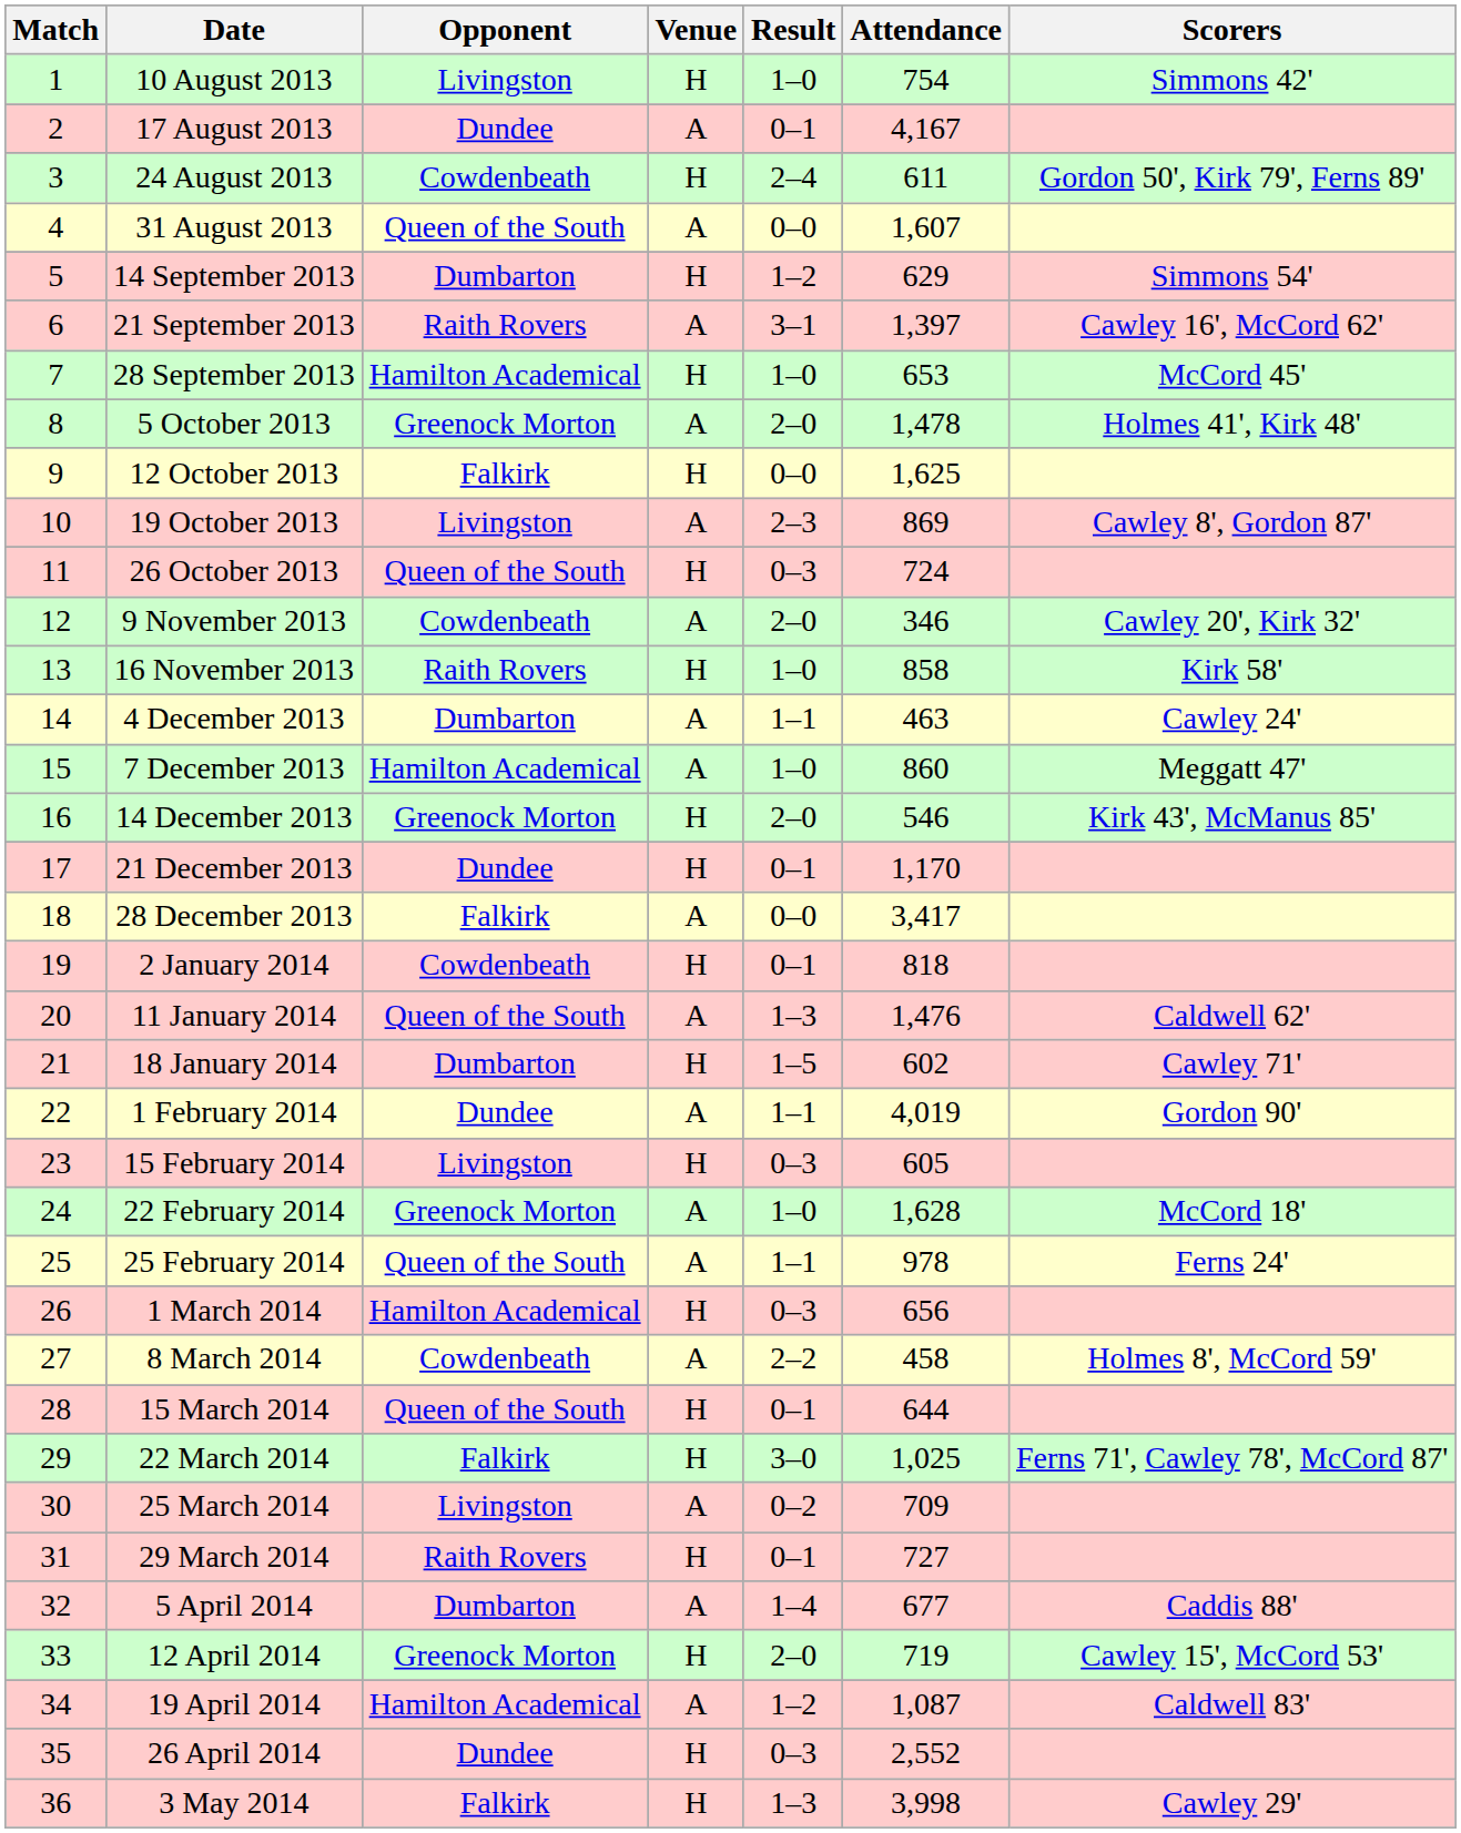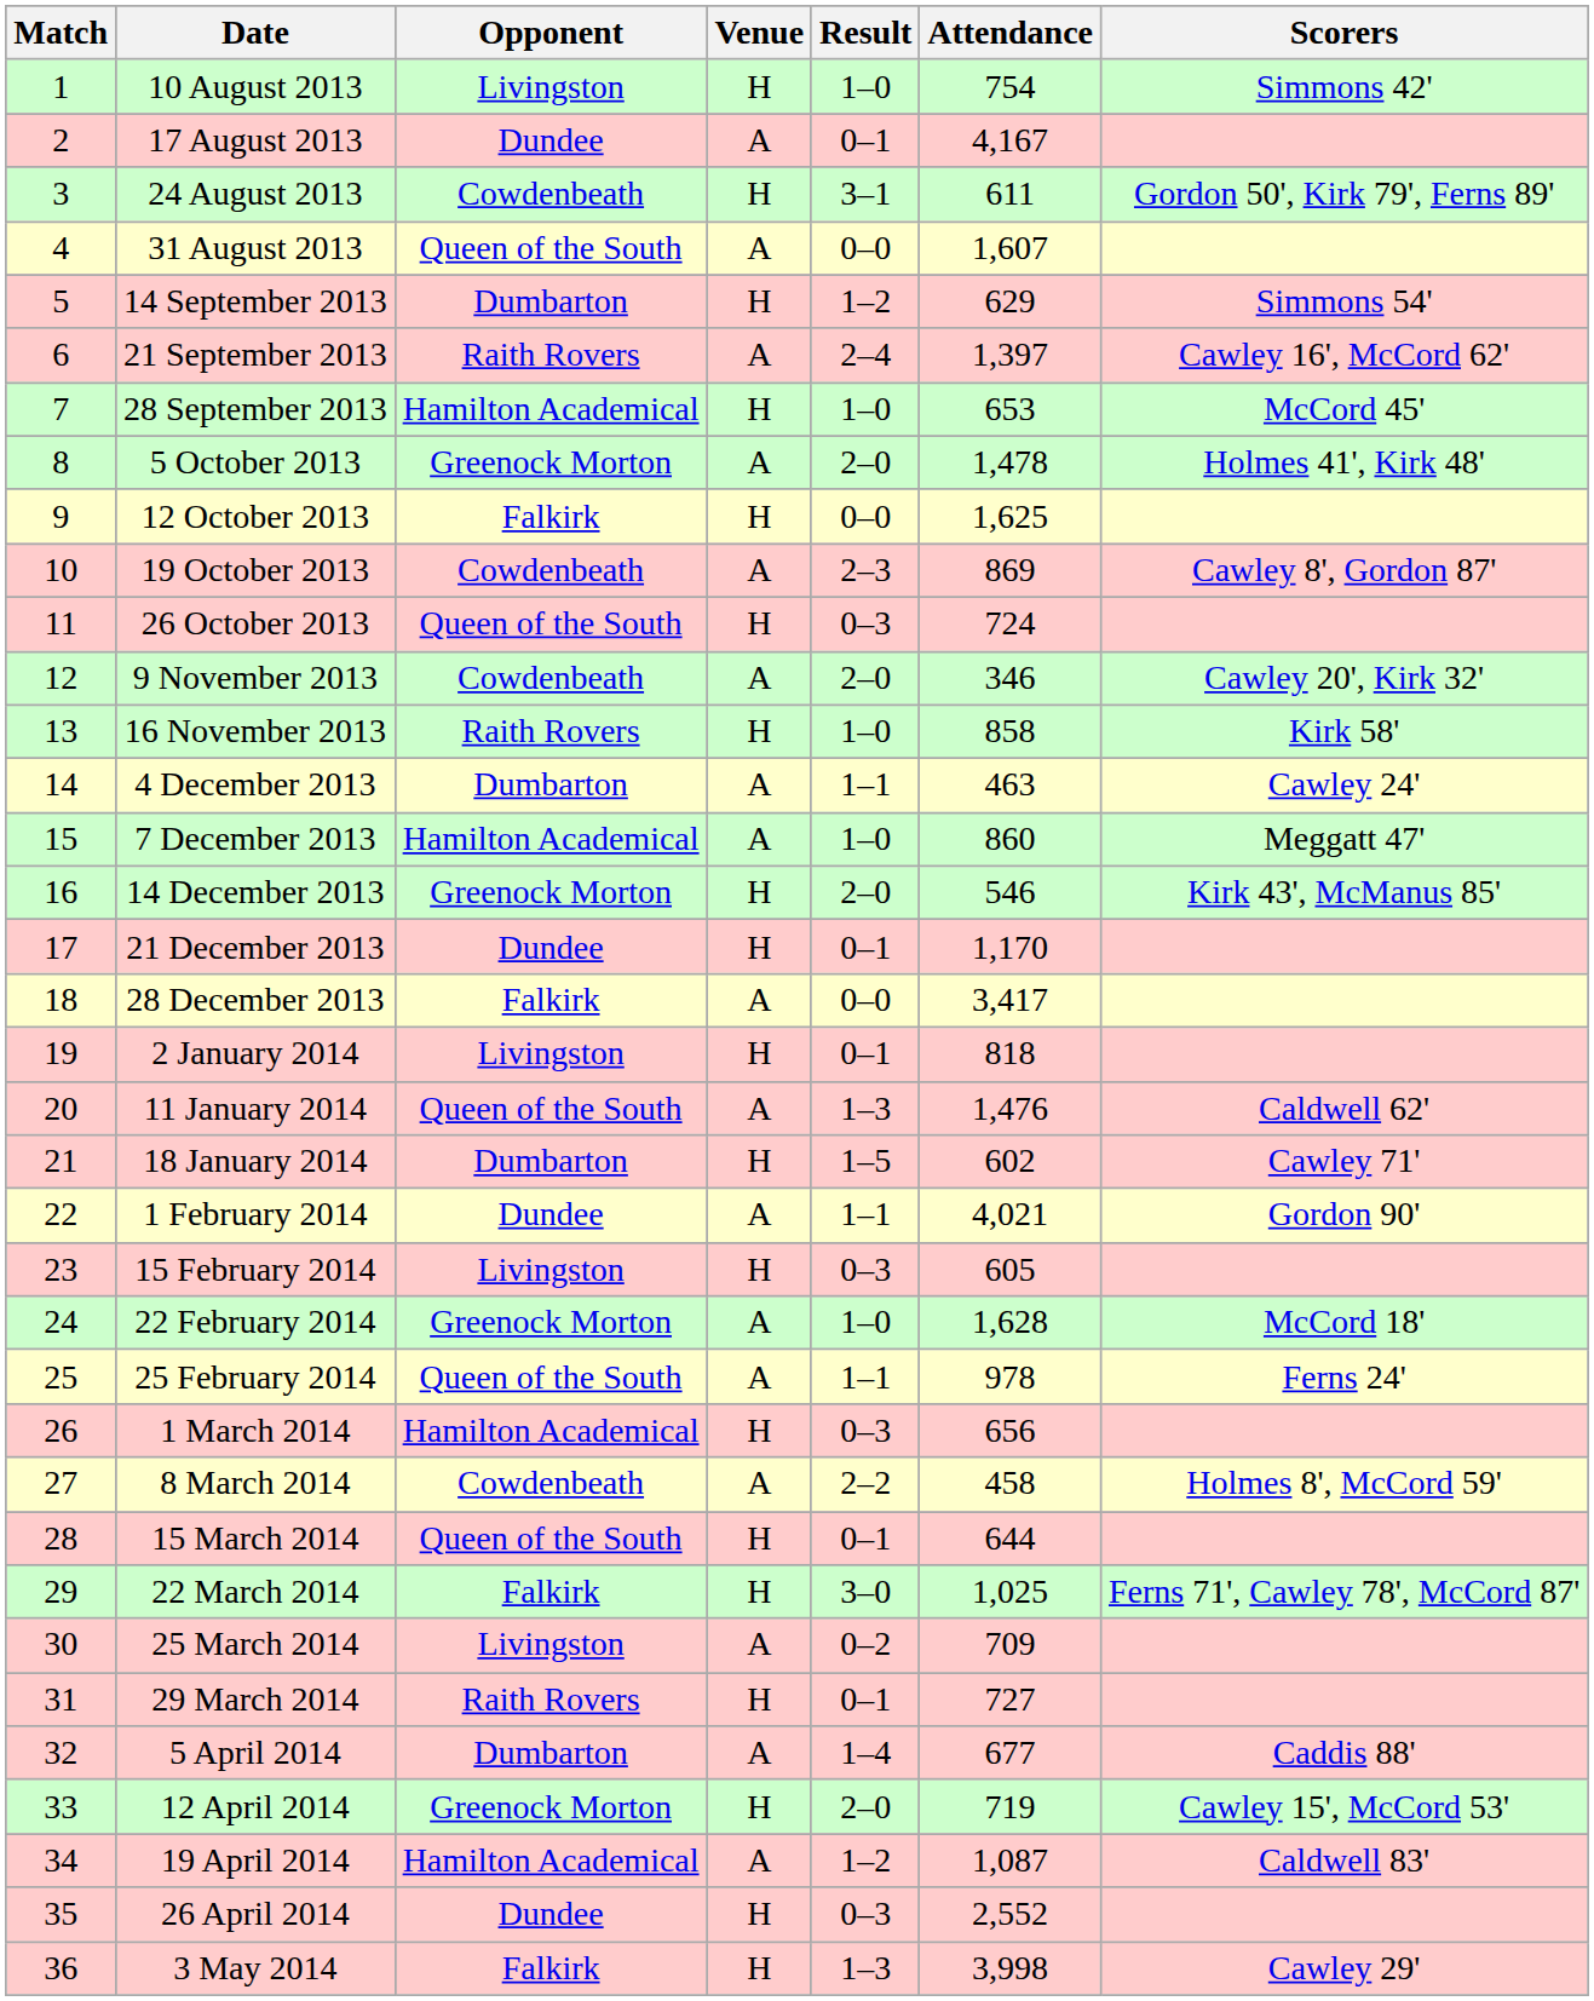 <table class="wikitable" style="font-size:100%; text-align:center">
 <tr>
 <th>Match</th>
 <th>Date</th>
 <th>Opponent</th>
 <th>Venue</th>
 <th>Result</th>
 <th>Attendance</th>
 <th>Scorers</th>
 </tr>
 <tr style="background: #CCFFCC;">
 <td>1</td>
 <td>10 August 2013</td>
 <td><a href='#'>Livingston</a></td>
 <td>H</td>
 <td>1–0</td>
 <td>754</td>
 <td><a href='#'>Simmons</a> 42'</td>
 </tr>
 <tr style="background: #FFCCCC;">
 <td>2</td>
 <td>17 August 2013</td>
 <td><a href='#'>Dundee</a></td>
 <td>A</td>
 <td>0–1</td>
 <td>4,167</td>
 <td></td>
 </tr>
 <tr style="background: #CCFFCC;">
 <td>3</td>
 <td>24 August 2013</td>
 <td><a href='#'>Cowdenbeath</a></td>
 <td>H</td>
-<td>2–4</td>
+<td>3–1</td>
 <td>611</td>
 <td><a href='#'>Gordon</a> 50', <a href='#'>Kirk</a> 79', <a href='#'>Ferns</a> 89'</td>
 </tr>
 <tr style="background: #FFFFCC;">
 <td>4</td>
 <td>31 August 2013</td>
 <td><a href='#'>Queen of the South</a></td>
 <td>A</td>
 <td>0–0</td>
 <td>1,607</td>
 <td></td>
 </tr>
 <tr style="background: #FFCCCC;">
 <td>5</td>
 <td>14 September 2013</td>
 <td><a href='#'>Dumbarton</a></td>
 <td>H</td>
 <td>1–2</td>
 <td>629</td>
 <td><a href='#'>Simmons</a> 54'</td>
 </tr>
 <tr style="background: #FFCCCC;">
 <td>6</td>
 <td>21 September 2013</td>
 <td><a href='#'>Raith Rovers</a></td>
 <td>A</td>
-<td>3–1</td>
+<td>2–4</td>
 <td>1,397</td>
 <td><a href='#'>Cawley</a> 16', <a href='#'>McCord</a> 62'</td>
 </tr>
 <tr style="background: #CCFFCC;">
 <td>7</td>
 <td>28 September 2013</td>
 <td><a href='#'>Hamilton Academical</a></td>
 <td>H</td>
 <td>1–0</td>
 <td>653</td>
 <td><a href='#'>McCord</a> 45'</td>
 </tr>
 <tr style="background: #CCFFCC;">
 <td>8</td>
 <td>5 October 2013</td>
 <td><a href='#'>Greenock Morton</a></td>
 <td>A</td>
 <td>2–0</td>
 <td>1,478</td>
 <td><a href='#'>Holmes</a> 41', <a href='#'>Kirk</a> 48'</td>
 </tr>
 <tr style="background: #FFFFCC;">
 <td>9</td>
 <td>12 October 2013</td>
 <td><a href='#'>Falkirk</a></td>
 <td>H</td>
 <td>0–0</td>
 <td>1,625</td>
 <td></td>
 </tr>
 <tr style="background: #FFCCCC;">
 <td>10</td>
 <td>19 October 2013</td>
-<td><a href='#'>Livingston</a></td>
+<td><a href='#'>Cowdenbeath</a></td>
 <td>A</td>
 <td>2–3</td>
 <td>869</td>
 <td><a href='#'>Cawley</a> 8', <a href='#'>Gordon</a> 87'</td>
 </tr>
 <tr style="background: #FFCCCC;">
 <td>11</td>
 <td>26 October 2013</td>
 <td><a href='#'>Queen of the South</a></td>
 <td>H</td>
 <td>0–3</td>
 <td>724</td>
 <td></td>
 </tr>
 <tr style="background: #CCFFCC;">
 <td>12</td>
 <td>9 November 2013</td>
 <td><a href='#'>Cowdenbeath</a></td>
 <td>A</td>
 <td>2–0</td>
 <td>346</td>
 <td><a href='#'>Cawley</a> 20', <a href='#'>Kirk</a> 32'</td>
 </tr>
 <tr style="background: #CCFFCC;">
 <td>13</td>
 <td>16 November 2013</td>
 <td><a href='#'>Raith Rovers</a></td>
 <td>H</td>
 <td>1–0</td>
 <td>858</td>
 <td><a href='#'>Kirk</a> 58'</td>
 </tr>
 <tr style="background: #FFFFCC;">
 <td>14</td>
 <td>4 December 2013</td>
 <td><a href='#'>Dumbarton</a></td>
 <td>A</td>
 <td>1–1</td>
 <td>463</td>
 <td><a href='#'>Cawley</a> 24'</td>
 </tr>
 <tr style="background: #CCFFCC;">
 <td>15</td>
 <td>7 December 2013</td>
 <td><a href='#'>Hamilton Academical</a></td>
 <td>A</td>
 <td>1–0</td>
 <td>860</td>
 <td>Meggatt 47'</td>
 </tr>
 <tr style="background: #CCFFCC;">
 <td>16</td>
 <td>14 December 2013</td>
 <td><a href='#'>Greenock Morton</a></td>
 <td>H</td>
 <td>2–0</td>
 <td>546</td>
 <td><a href='#'>Kirk</a> 43', <a href='#'>McManus</a> 85'</td>
 </tr>
 <tr style="background: #FFCCCC;">
 <td>17</td>
 <td>21 December 2013</td>
 <td><a href='#'>Dundee</a></td>
 <td>H</td>
 <td>0–1</td>
 <td>1,170</td>
 <td></td>
 </tr>
 <tr style="background: #FFFFCC;">
 <td>18</td>
 <td>28 December 2013</td>
 <td><a href='#'>Falkirk</a></td>
 <td>A</td>
 <td>0–0</td>
 <td>3,417</td>
 <td></td>
 </tr>
 <tr style="background: #FFCCCC;">
 <td>19</td>
 <td>2 January 2014</td>
-<td><a href='#'>Cowdenbeath</a></td>
+<td><a href='#'>Livingston</a></td>
 <td>H</td>
 <td>0–1</td>
 <td>818</td>
 <td></td>
 </tr>
 <tr style="background: #FFCCCC;">
 <td>20</td>
 <td>11 January 2014</td>
 <td><a href='#'>Queen of the South</a></td>
 <td>A</td>
 <td>1–3</td>
 <td>1,476</td>
 <td><a href='#'>Caldwell</a> 62'</td>
 </tr>
 <tr style="background: #FFCCCC;">
 <td>21</td>
 <td>18 January 2014</td>
 <td><a href='#'>Dumbarton</a></td>
 <td>H</td>
 <td>1–5</td>
 <td>602</td>
 <td><a href='#'>Cawley</a> 71'</td>
 </tr>
 <tr style="background: #FFFFCC;">
 <td>22</td>
 <td>1 February 2014</td>
 <td><a href='#'>Dundee</a></td>
 <td>A</td>
 <td>1–1</td>
-<td>4,019</td>
+<td>4,021</td>
 <td><a href='#'>Gordon</a> 90'</td>
 </tr>
 <tr style="background: #FFCCCC;">
 <td>23</td>
 <td>15 February 2014</td>
 <td><a href='#'>Livingston</a></td>
 <td>H</td>
 <td>0–3</td>
 <td>605</td>
 <td></td>
 </tr>
 <tr style="background: #CCFFCC;">
 <td>24</td>
 <td>22 February 2014</td>
 <td><a href='#'>Greenock Morton</a></td>
 <td>A</td>
 <td>1–0</td>
 <td>1,628</td>
 <td><a href='#'>McCord</a> 18'</td>
 </tr>
 <tr style="background: #FFFFCC;">
 <td>25</td>
 <td>25 February 2014</td>
 <td><a href='#'>Queen of the South</a></td>
 <td>A</td>
 <td>1–1</td>
 <td>978</td>
 <td><a href='#'>Ferns</a> 24'</td>
 </tr>
 <tr style="background: #FFCCCC;">
 <td>26</td>
 <td>1 March 2014</td>
 <td><a href='#'>Hamilton Academical</a></td>
 <td>H</td>
 <td>0–3</td>
 <td>656</td>
 <td></td>
 </tr>
 <tr style="background: #FFFFCC;">
 <td>27</td>
 <td>8 March 2014</td>
 <td><a href='#'>Cowdenbeath</a></td>
 <td>A</td>
 <td>2–2</td>
 <td>458</td>
 <td><a href='#'>Holmes</a> 8', <a href='#'>McCord</a> 59'</td>
 </tr>
 <tr style="background: #FFCCCC;">
 <td>28</td>
 <td>15 March 2014</td>
 <td><a href='#'>Queen of the South</a></td>
 <td>H</td>
 <td>0–1</td>
 <td>644</td>
 <td></td>
 </tr>
 <tr style="background: #CCFFCC;">
 <td>29</td>
 <td>22 March 2014</td>
 <td><a href='#'>Falkirk</a></td>
 <td>H</td>
 <td>3–0</td>
 <td>1,025</td>
 <td><a href='#'>Ferns</a> 71', <a href='#'>Cawley</a> 78', <a href='#'>McCord</a> 87'</td>
 </tr>
 <tr style="background: #FFCCCC;">
 <td>30</td>
 <td>25 March 2014</td>
 <td><a href='#'>Livingston</a></td>
 <td>A</td>
 <td>0–2</td>
 <td>709</td>
 <td></td>
 </tr>
 <tr style="background: #FFCCCC;">
 <td>31</td>
 <td>29 March 2014</td>
 <td><a href='#'>Raith Rovers</a></td>
 <td>H</td>
 <td>0–1</td>
 <td>727</td>
 <td></td>
 </tr>
 <tr style="background: #FFCCCC;">
 <td>32</td>
 <td>5 April 2014</td>
 <td><a href='#'>Dumbarton</a></td>
 <td>A</td>
 <td>1–4</td>
 <td>677</td>
 <td><a href='#'>Caddis</a> 88'</td>
 </tr>
 <tr style="background: #CCFFCC;">
 <td>33</td>
 <td>12 April 2014</td>
 <td><a href='#'>Greenock Morton</a></td>
 <td>H</td>
 <td>2–0</td>
 <td>719</td>
 <td><a href='#'>Cawley</a> 15', <a href='#'>McCord</a> 53'</td>
 </tr>
 <tr style="background: #FFCCCC;">
 <td>34</td>
 <td>19 April 2014</td>
 <td><a href='#'>Hamilton Academical</a></td>
 <td>A</td>
 <td>1–2</td>
 <td>1,087</td>
 <td><a href='#'>Caldwell</a> 83'</td>
 </tr>
 <tr style="background: #FFCCCC;">
 <td>35</td>
 <td>26 April 2014</td>
 <td><a href='#'>Dundee</a></td>
 <td>H</td>
 <td>0–3</td>
 <td>2,552</td>
 <td></td>
 </tr>
 <tr style="background: #FFCCCC;">
 <td>36</td>
 <td>3 May 2014</td>
 <td><a href='#'>Falkirk</a></td>
 <td>H</td>
 <td>1–3</td>
 <td>3,998</td>
 <td><a href='#'>Cawley</a> 29'</td>
 </tr>
 </table>
